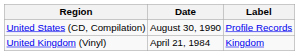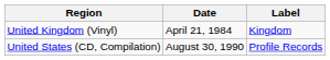 <table class="wikitable">
 <tr>
 <th>Region</th>
 <th>Date</th>
 <th>Label</th>
 </tr>
 <tr>
+<td><a href='#'>United Kingdom</a> (Vinyl)</td>
+<td>April 21, 1984</td>
+<td><a href='#'>Kingdom</a></td>
+</tr>
+<tr>
 <td><a href='#'>United States</a> (CD, Compilation)</td>
 <td>August 30, 1990</td>
 <td><a href='#'>Profile Records</a></td>
 </tr>
-<tr>
-<td><a href='#'>United Kingdom</a> (Vinyl)</td>
-<td>April 21, 1984</td>
-<td><a href='#'>Kingdom</a></td>
-</tr>
 </table>
